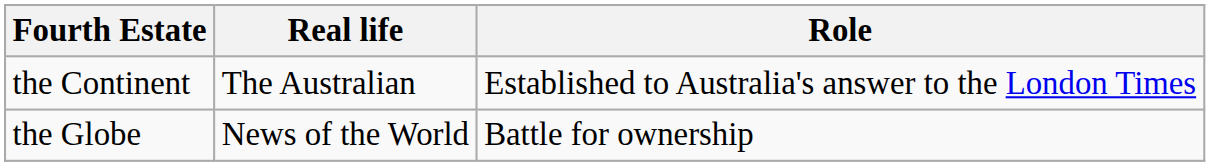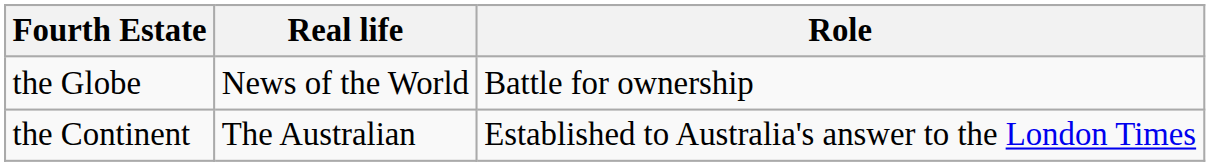 <table class="wikitable">
 <tr>
 <th>Fourth Estate</th>
 <th>Real life</th>
 <th>Role</th>
 </tr>
 <tr>
+<td>the Globe</td>
+<td>News of the World</td>
+<td>Battle for ownership</td>
+</tr>
+<tr>
 <td>the Continent</td>
 <td>The Australian</td>
 <td>Established to Australia's answer to the <a href='#'>London Times</a></td>
 </tr>
-<tr>
-<td>the Globe</td>
-<td>News of the World</td>
-<td>Battle for ownership</td>
-</tr>
 </table>
